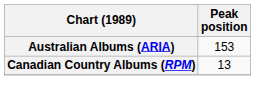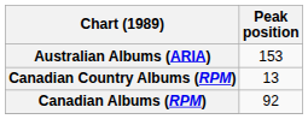 <table class="wikitable sortable plainrowheaders" style="text-align:center">
 <tr>
 <th scope="col">Chart (1989)</th>
 <th scope="col">Peak<br> position</th>
 </tr>
 <tr>
 <th scope="row">Australian Albums (<a href='#'>ARIA</a>)</th>
 <td>153</td>
 </tr>
 <tr>
 <th scope="row">Canadian Country Albums (<em><a href='#'>RPM</a></em>)</th>
 <td>13</td>
 </tr>
 <tr>
+<th scope="row">Canadian Albums (<em><a href='#'>RPM</a></em>)</th>
+<td>92</td>
+</tr>
+<tr>
 </tr>
 <tr>
 </tr>
 </table>
